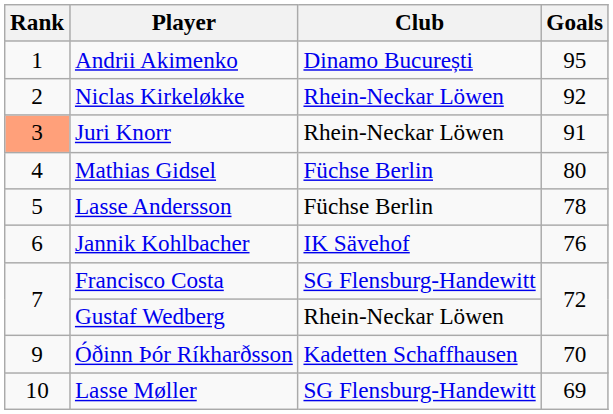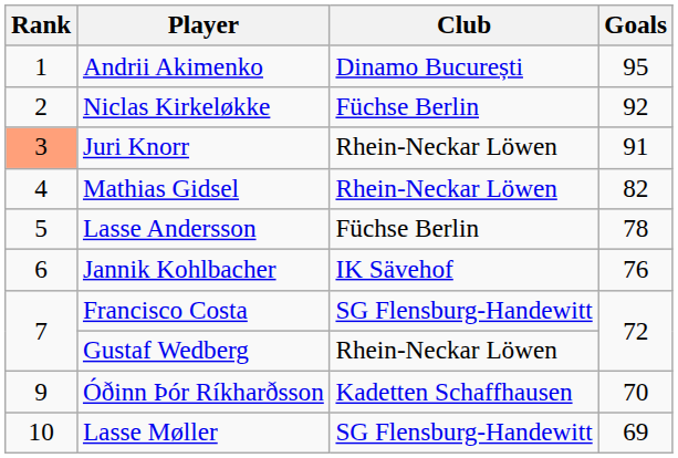 <table class="wikitable sortable" style="text-align:center">
 <tr>
 <th>Rank</th>
 <th>Player</th>
 <th>Club</th>
 <th>Goals</th>
 </tr>
 <tr>
 <td>1</td>
 <td align="left"> <a href='#'>Andrii Akimenko</a></td>
 <td align="left"> <a href='#'>Dinamo București</a></td>
 <td>95</td>
 </tr>
 <tr>
 <td>2</td>
 <td align="left"> <a href='#'>Niclas Kirkeløkke</a></td>
-<td align="left"> <a href='#'>Rhein-Neckar Löwen</a></td>
+<td align="left"> <a href='#'>Füchse Berlin</a></td>
 <td>92</td>
 </tr>
 <tr>
 <td style="background: lightsalmon;">3</td>
 <td align="left"> <a href='#'>Juri Knorr</a></td>
 <td align="left"> Rhein-Neckar Löwen</td>
 <td>91</td>
 </tr>
 <tr>
 <td>4</td>
 <td align="left"> <a href='#'>Mathias Gidsel</a></td>
-<td align="left"> <a href='#'>Füchse Berlin</a></td>
-<td>80</td>
+<td align="left"> <a href='#'>Rhein-Neckar Löwen</a></td>
+<td>82</td>
 </tr>
 <tr>
 <td>5</td>
 <td align="left"> <a href='#'>Lasse Andersson</a></td>
 <td align="left"> Füchse Berlin</td>
 <td>78</td>
 </tr>
 <tr>
 <td>6</td>
 <td align="left"> <a href='#'>Jannik Kohlbacher</a></td>
 <td align="left"> <a href='#'>IK Sävehof</a></td>
 <td>76</td>
 </tr>
 <tr>
 <td rowspan=2>7</td>
 <td align="left"> <a href='#'>Francisco Costa</a></td>
 <td align="left"> <a href='#'>SG Flensburg-Handewitt</a></td>
 <td rowspan=2>72</td>
 </tr>
 <tr>
 <td align="left"> <a href='#'>Gustaf Wedberg</a></td>
 <td align="left"> Rhein-Neckar Löwen</td>
 </tr>
 <tr>
 <td>9</td>
 <td align="left"> <a href='#'>Óðinn Þór Ríkharðsson</a></td>
 <td align="left"> <a href='#'>Kadetten Schaffhausen</a></td>
 <td>70</td>
 </tr>
 <tr>
 <td>10</td>
 <td align="left"> <a href='#'>Lasse Møller</a></td>
 <td align="left"> <a href='#'>SG Flensburg-Handewitt</a></td>
 <td>69</td>
 </tr>
 </table>
